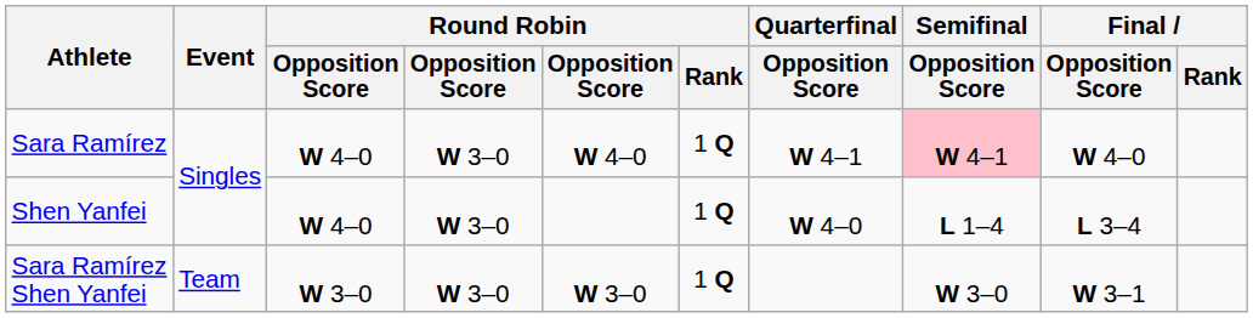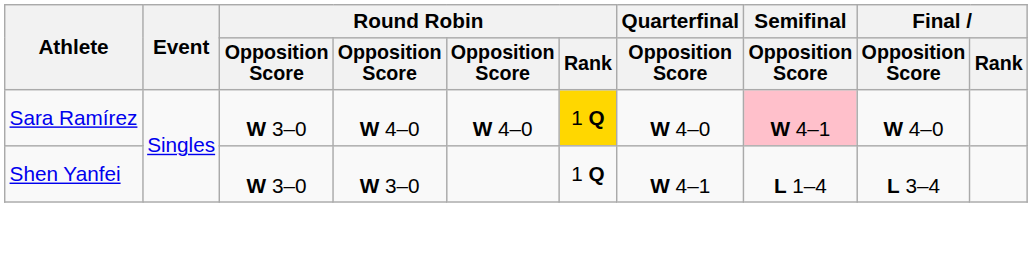 <table class=wikitable style="font-size:90%">
 <tr>
 <th rowspan=2>Athlete</th>
 <th rowspan=2>Event</th>
 <th colspan=4>Round Robin</th>
 <th>Quarterfinal</th>
 <th>Semifinal</th>
 <th colspan=2>Final / </th>
 </tr>
 <tr style="font-size:95%">
 <th>Opposition<br>Score</th>
 <th>Opposition<br>Score</th>
 <th>Opposition<br>Score</th>
 <th>Rank</th>
 <th>Opposition<br>Score</th>
 <th>Opposition<br>Score</th>
 <th>Opposition<br>Score</th>
 <th>Rank</th>
 </tr>
 <tr align=center>
 <td align=left><a href='#'>Sara Ramírez</a></td>
 <td align=left rowspan=2><a href='#'>Singles</a></td>
-<td><br><strong>W</strong> 4–0</td>
 <td><br><strong>W</strong> 3–0</td>
 <td><br><strong>W</strong> 4–0</td>
-<td>1 <strong>Q</strong></td>
-<td><br><strong>W</strong> 4–1</td>
+<td><br><strong>W</strong> 4–0</td>
+<td style="background: gold;">1 <strong>Q</strong></td>
+<td><br><strong>W</strong> 4–0</td>
 <td style="background: pink;"><br><strong>W</strong> 4–1</td>
 <td><br><strong>W</strong> 4–0</td>
 <td></td>
 </tr>
 <tr align=center>
 <td align=left><a href='#'>Shen Yanfei</a></td>
-<td><br><strong>W</strong> 4–0</td>
+<td><br><strong>W</strong> 3–0</td>
 <td><br><strong>W</strong> 3–0</td>
 <td></td>
 <td>1 <strong>Q</strong></td>
-<td><br><strong>W</strong> 4–0</td>
+<td><br><strong>W</strong> 4–1</td>
 <td><br><strong>L</strong> 1–4</td>
 <td><br><strong>L</strong> 3–4</td>
 <td></td>
 </tr>
-<tr align=center>
-<td align=left><a href='#'>Sara Ramírez</a><br><a href='#'>Shen Yanfei</a></td>
-<td align=left><a href='#'>Team</a></td>
-<td><br><strong>W</strong> 3–0</td>
-<td><br><strong>W</strong> 3–0</td>
-<td><br><strong>W</strong> 3–0</td>
-<td>1 <strong>Q</strong></td>
-<td></td>
-<td><br><strong>W</strong> 3–0</td>
-<td><br><strong>W</strong> 3–1</td>
-<td></td>
-</tr>
 </table>
